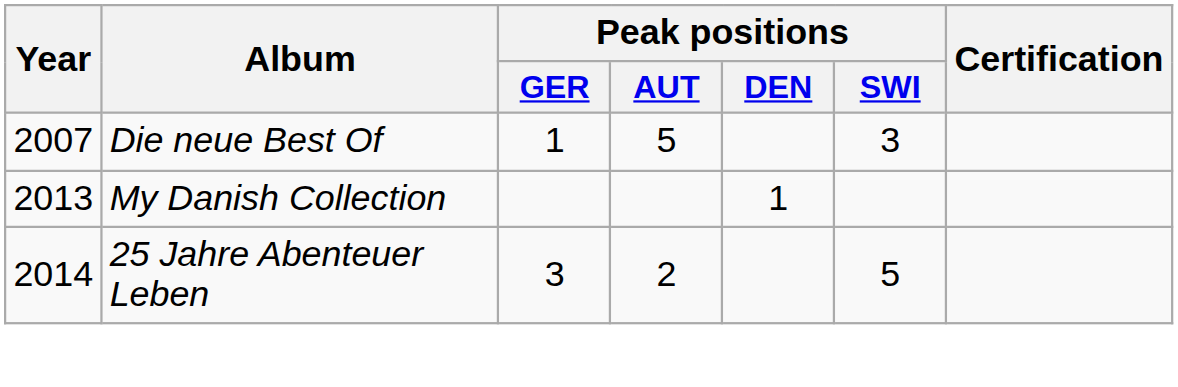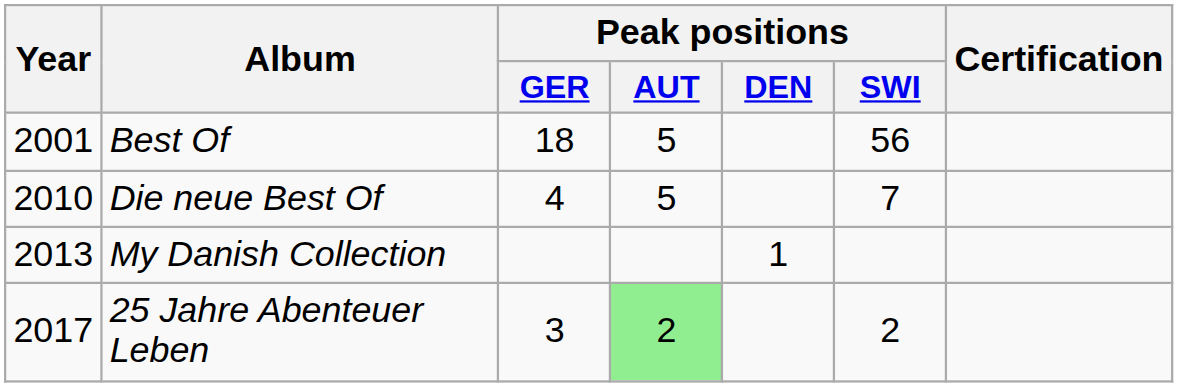 <table class="wikitable">
 <tr>
 <th align="center" rowspan="2" width="10">Year</th>
 <th align="center" rowspan="2" width="170">Album</th>
 <th align="center" colspan="4" width="20">Peak positions</th>
 <th align="center" rowspan="2" width="70">Certification</th>
 </tr>
 <tr>
 <th scope="col" style="width:3em;font-size:90%;"><a href='#'>GER</a><br></th>
 <th scope="col" style="width:3em;font-size:90%;"><a href='#'>AUT</a><br></th>
 <th scope="col" style="width:3em;font-size:90%;"><a href='#'>DEN</a><br></th>
 <th scope="col" style="width:3em;font-size:90%;"><a href='#'>SWI</a><br></th>
 </tr>
 <tr>
-<td style="text-align:center;">2007</td>
-<td><em>Die neue Best Of</em></td>
-<td style="text-align:center;">1</td>
+<td style="text-align:center;">2001</td>
+<td><em>Best Of</em></td>
+<td style="text-align:center;">18</td>
 <td style="text-align:center;">5</td>
 <td style="text-align:center;"></td>
-<td style="text-align:center;">3</td>
+<td style="text-align:center;">56</td>
+<td style="text-align:center;"></td>
+</tr>
+<tr>
+<td style="text-align:center;">2010</td>
+<td><em>Die neue Best Of</em></td>
+<td style="text-align:center;">4</td>
+<td style="text-align:center;">5</td>
+<td style="text-align:center;"></td>
+<td style="text-align:center;">7</td>
 <td style="text-align:center;"></td>
 </tr>
 <tr>
 <td style="text-align:center;">2013</td>
 <td><em>My Danish Collection</em></td>
 <td style="text-align:center;"></td>
 <td style="text-align:center;"></td>
 <td style="text-align:center;">1</td>
 <td style="text-align:center;"></td>
 <td style="text-align:center;"></td>
 </tr>
 <tr>
-<td style="text-align:center;">2014</td>
+<td style="text-align:center;">2017</td>
 <td><em>25 Jahre Abenteuer Leben</em></td>
 <td style="text-align:center;">3</td>
+<td style="background: lightgreen; text-align:center;">2</td>
+<td style="text-align:center;"></td>
 <td style="text-align:center;">2</td>
-<td style="text-align:center;"></td>
-<td style="text-align:center;">5</td>
 <td style="text-align:center;"></td>
 </tr>
 </table>
